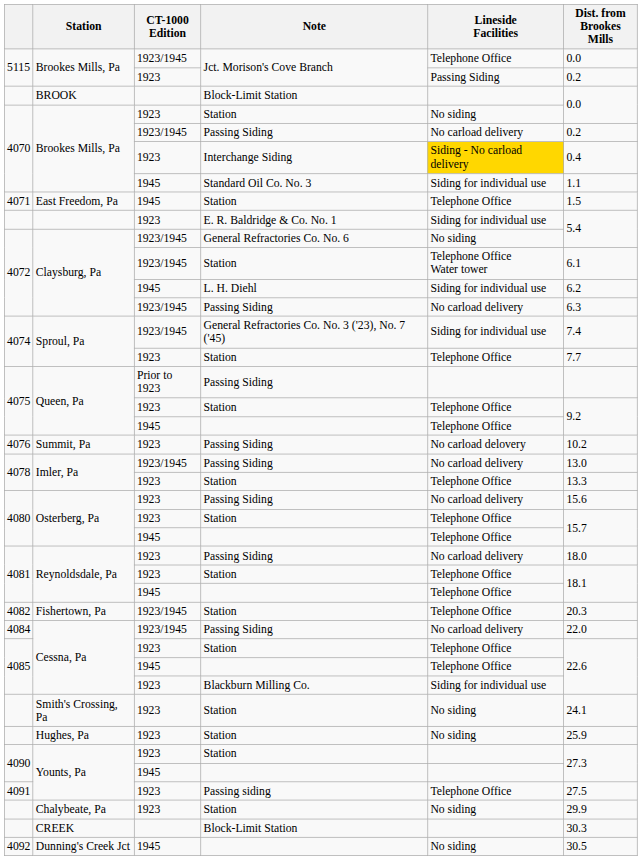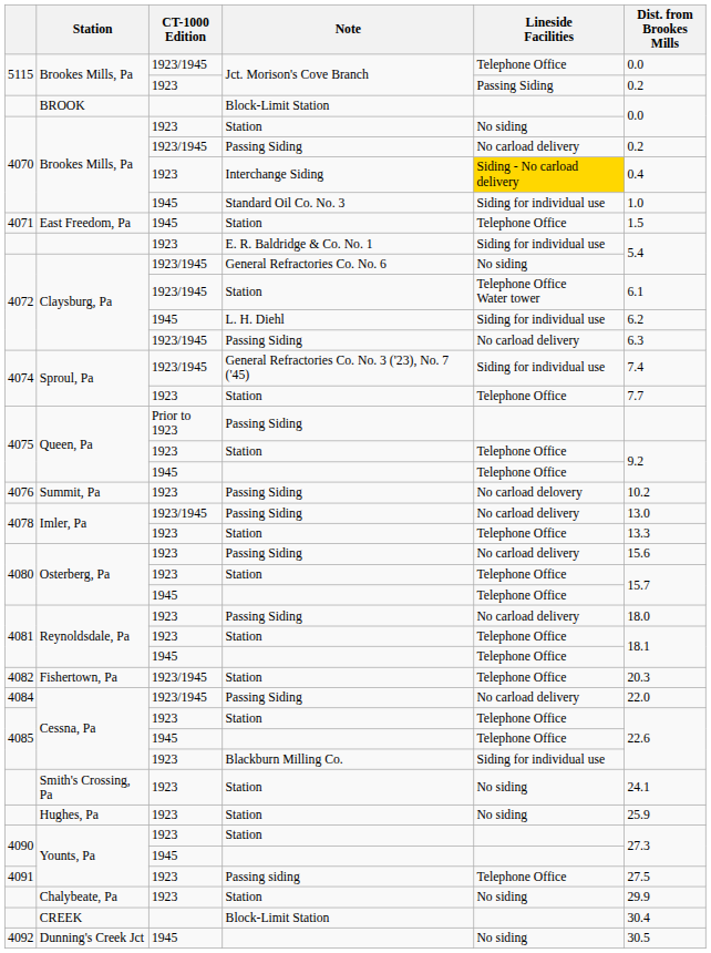 <table class="wikitable">
 <tr>
 <th></th>
 <th>Station</th>
 <th>CT-1000<br>Edition</th>
 <th>Note</th>
 <th>Lineside<br>Facilities</th>
 <th>Dist. from<br>Brookes Mills</th>
 </tr>
 <tr>
 <td rowspan="2">5115</td>
 <td rowspan="2">Brookes Mills, Pa</td>
 <td>1923/1945</td>
 <td rowspan="2">Jct. Morison's Cove Branch</td>
 <td>Telephone Office</td>
 <td>0.0</td>
 </tr>
 <tr>
 <td>1923</td>
 <td>Passing Siding</td>
 <td>0.2</td>
 </tr>
 <tr>
 <td></td>
 <td>BROOK</td>
 <td></td>
 <td>Block-Limit Station</td>
 <td></td>
 <td rowspan="2">0.0</td>
 </tr>
 <tr>
 <td rowspan="4">4070</td>
 <td rowspan="4">Brookes Mills, Pa</td>
 <td>1923</td>
 <td>Station</td>
 <td>No siding</td>
 </tr>
 <tr>
 <td>1923/1945</td>
 <td>Passing Siding</td>
 <td>No carload delivery</td>
 <td>0.2</td>
 </tr>
 <tr>
 <td>1923</td>
 <td>Interchange Siding</td>
 <td style="background: gold;">Siding - No carload delivery</td>
 <td>0.4</td>
 </tr>
 <tr>
 <td>1945</td>
 <td>Standard Oil Co. No. 3</td>
 <td>Siding for individual use</td>
-<td>1.1</td>
+<td>1.0</td>
 </tr>
 <tr>
 <td>4071</td>
 <td>East Freedom, Pa</td>
 <td>1945</td>
 <td>Station</td>
 <td>Telephone Office</td>
 <td>1.5</td>
 </tr>
 <tr>
 <td></td>
 <td></td>
 <td>1923</td>
 <td>E. R. Baldridge & Co. No. 1</td>
 <td>Siding for individual use</td>
 <td rowspan="2">5.4</td>
 </tr>
 <tr>
 <td rowspan="4">4072</td>
 <td rowspan="4">Claysburg, Pa</td>
 <td>1923/1945</td>
 <td>General Refractories Co. No. 6</td>
 <td>No siding</td>
 </tr>
 <tr>
 <td>1923/1945</td>
 <td>Station</td>
 <td>Telephone Office<br>Water tower</td>
 <td>6.1</td>
 </tr>
 <tr>
 <td>1945</td>
 <td>L. H. Diehl</td>
 <td>Siding for individual use</td>
 <td>6.2</td>
 </tr>
 <tr>
 <td>1923/1945</td>
 <td>Passing Siding</td>
 <td>No carload delivery</td>
 <td>6.3</td>
 </tr>
 <tr>
 <td rowspan="2">4074</td>
 <td rowspan="2">Sproul, Pa</td>
 <td>1923/1945</td>
 <td>General Refractories Co. No. 3 ('23), No. 7 ('45)</td>
 <td>Siding for individual use</td>
 <td>7.4</td>
 </tr>
 <tr>
 <td>1923</td>
 <td>Station</td>
 <td>Telephone Office</td>
 <td>7.7</td>
 </tr>
 <tr>
 <td rowspan="3">4075</td>
 <td rowspan="3">Queen, Pa</td>
 <td>Prior to 1923</td>
 <td>Passing Siding</td>
 <td></td>
 <td></td>
 </tr>
 <tr>
 <td>1923</td>
 <td>Station</td>
 <td>Telephone Office</td>
 <td rowspan="2">9.2</td>
 </tr>
 <tr>
 <td>1945</td>
 <td></td>
 <td>Telephone Office</td>
 </tr>
 <tr>
 <td>4076</td>
 <td>Summit, Pa</td>
 <td>1923</td>
 <td>Passing Siding</td>
 <td>No carload delovery</td>
 <td>10.2</td>
 </tr>
 <tr>
 <td rowspan="2">4078</td>
 <td rowspan="2">Imler, Pa</td>
 <td>1923/1945</td>
 <td>Passing Siding</td>
 <td>No carload delivery</td>
 <td>13.0</td>
 </tr>
 <tr>
 <td>1923</td>
 <td>Station</td>
 <td>Telephone Office</td>
 <td>13.3</td>
 </tr>
 <tr>
 <td rowspan="3">4080</td>
 <td rowspan="3">Osterberg, Pa</td>
 <td>1923</td>
 <td>Passing Siding</td>
 <td>No carload delivery</td>
 <td>15.6</td>
 </tr>
 <tr>
 <td>1923</td>
 <td>Station</td>
 <td>Telephone Office</td>
 <td rowspan="2">15.7</td>
 </tr>
 <tr>
 <td>1945</td>
 <td></td>
 <td>Telephone Office</td>
 </tr>
 <tr>
 <td rowspan="3">4081</td>
 <td rowspan="3">Reynoldsdale, Pa</td>
 <td>1923</td>
 <td>Passing Siding</td>
 <td>No carload delivery</td>
 <td>18.0</td>
 </tr>
 <tr>
 <td>1923</td>
 <td>Station</td>
 <td>Telephone Office</td>
 <td rowspan="2">18.1</td>
 </tr>
 <tr>
 <td>1945</td>
 <td></td>
 <td>Telephone Office</td>
 </tr>
 <tr>
 <td>4082</td>
 <td>Fishertown, Pa</td>
 <td>1923/1945</td>
 <td>Station</td>
 <td>Telephone Office</td>
 <td>20.3</td>
 </tr>
 <tr>
 <td>4084</td>
 <td rowspan="4">Cessna, Pa</td>
 <td>1923/1945</td>
 <td>Passing Siding</td>
 <td>No carload delivery</td>
 <td>22.0</td>
 </tr>
 <tr>
 <td rowspan="3">4085</td>
 <td>1923</td>
 <td>Station</td>
 <td>Telephone Office</td>
 <td rowspan="3">22.6</td>
 </tr>
 <tr>
 <td>1945</td>
 <td></td>
 <td>Telephone Office</td>
 </tr>
 <tr>
 <td>1923</td>
 <td>Blackburn Milling Co.</td>
 <td>Siding for individual use</td>
 </tr>
 <tr>
 <td></td>
 <td>Smith's Crossing, Pa</td>
 <td>1923</td>
 <td>Station</td>
 <td>No siding</td>
 <td>24.1</td>
 </tr>
 <tr>
 <td></td>
 <td>Hughes, Pa</td>
 <td>1923</td>
 <td>Station</td>
 <td>No siding</td>
 <td>25.9</td>
 </tr>
 <tr>
 <td rowspan="2">4090</td>
 <td rowspan="3">Younts, Pa</td>
 <td>1923</td>
 <td>Station</td>
 <td></td>
 <td rowspan="2">27.3</td>
 </tr>
 <tr>
 <td>1945</td>
 <td></td>
 <td></td>
 </tr>
 <tr>
 <td>4091</td>
 <td>1923</td>
 <td>Passing siding</td>
 <td>Telephone Office</td>
 <td>27.5</td>
 </tr>
 <tr>
 <td></td>
 <td>Chalybeate, Pa</td>
 <td>1923</td>
 <td>Station</td>
 <td>No siding</td>
 <td>29.9</td>
 </tr>
 <tr>
 <td></td>
 <td>CREEK</td>
 <td></td>
 <td>Block-Limit Station</td>
 <td></td>
-<td>30.3</td>
+<td>30.4</td>
 </tr>
 <tr>
 <td>4092</td>
 <td>Dunning's Creek Jct</td>
 <td>1945</td>
 <td></td>
 <td>No siding</td>
 <td>30.5</td>
 </tr>
 </table>
